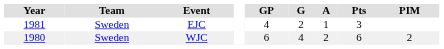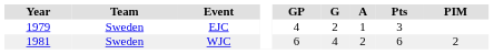 <table border="0" cellpadding="1" cellspacing="0" style="text-align:center; width:40em">
 <tr ALIGN="center" bgcolor="#e0e0e0">
 <th>Year</th>
 <th>Team</th>
 <th>Event</th>
 <th rowspan="99" bgcolor="#ffffff"> </th>
 <th>GP</th>
 <th>G</th>
 <th>A</th>
 <th>Pts</th>
 <th>PIM</th>
 </tr>
 <tr>
-<td><a href='#'>1981</a></td>
+<td><a href='#'>1979</a></td>
 <td><a href='#'>Sweden</a></td>
 <td><a href='#'>EJC</a></td>
 <td>4</td>
 <td>2</td>
 <td>1</td>
 <td>3</td>
 <td></td>
 </tr>
 <tr bgcolor="#f0f0f0">
-<td><a href='#'>1980</a></td>
+<td><a href='#'>1981</a></td>
 <td><a href='#'>Sweden</a></td>
 <td><a href='#'>WJC</a></td>
 <td>6</td>
 <td>4</td>
 <td>2</td>
 <td>6</td>
 <td>2</td>
 </tr>
 </table>
